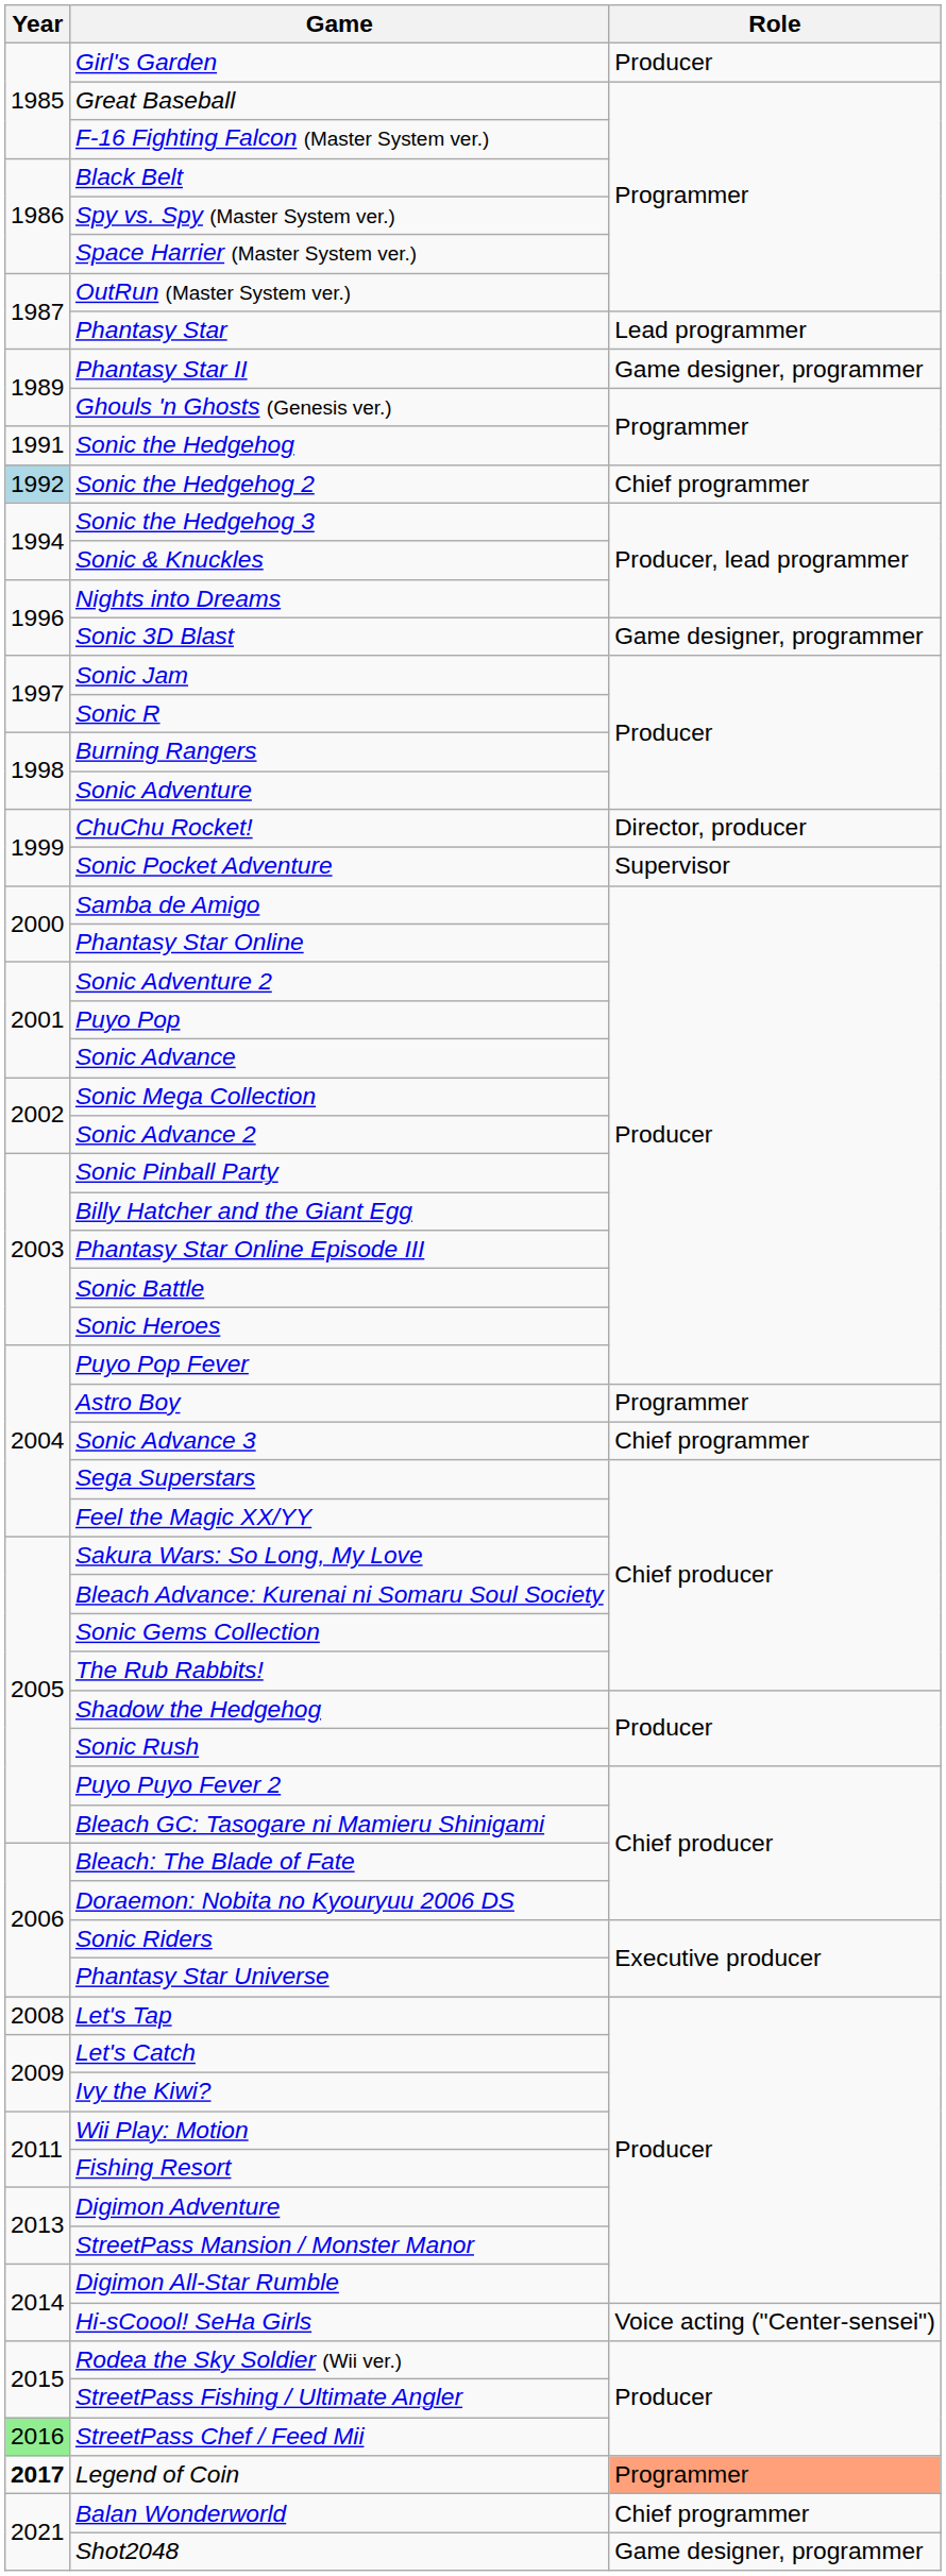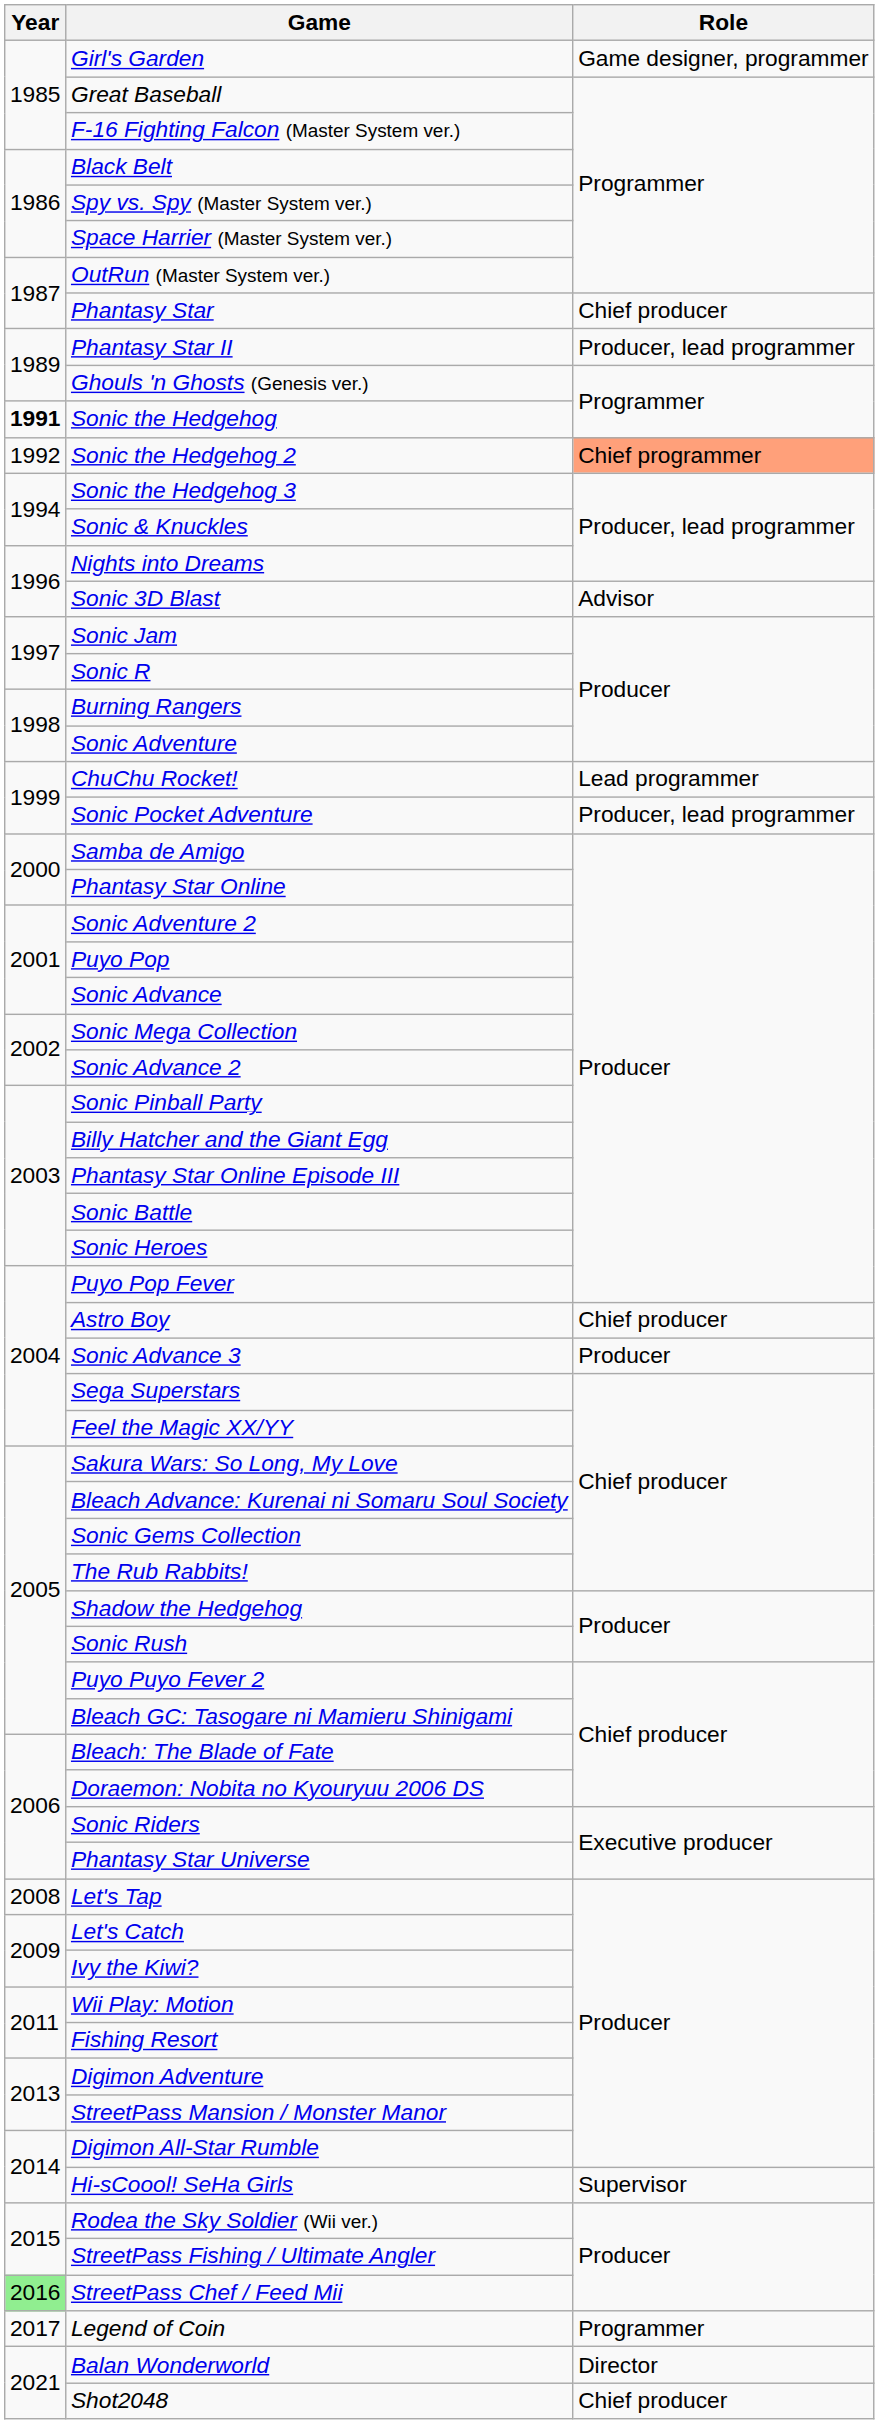 <table class="wikitable sortable" width="auto">
 <tr>
 <th scope="col">Year</th>
 <th scope="col">Game</th>
 <th scope="col">Role</th>
 </tr>
 <tr>
 <td scope="row" rowspan="3">1985</td>
 <td><em><a href='#'>Girl's Garden</a></em></td>
-<td>Producer</td>
+<td>Game designer, programmer</td>
 </tr>
 <tr>
 <td><em>Great Baseball</em></td>
 <td rowspan="6">Programmer</td>
 </tr>
 <tr>
 <td><em><a href='#'>F-16 Fighting Falcon</a></em> <small>(Master System ver.)</small></td>
 </tr>
 <tr>
 <td scope="row" rowspan="3">1986</td>
 <td><em><a href='#'>Black Belt</a></em></td>
 </tr>
 <tr>
 <td><em><a href='#'>Spy vs. Spy</a></em> <small>(Master System ver.)</small></td>
 </tr>
 <tr>
 <td><em><a href='#'>Space Harrier</a></em> <small>(Master System ver.)</small></td>
 </tr>
 <tr>
 <td scope="row" rowspan="2">1987</td>
 <td><em><a href='#'>OutRun</a></em> <small>(Master System ver.)</small></td>
 </tr>
 <tr>
 <td><em><a href='#'>Phantasy Star</a></em></td>
-<td>Lead programmer</td>
+<td>Chief producer</td>
 </tr>
 <tr>
 <td scope="row" rowspan="2">1989</td>
 <td><em><a href='#'>Phantasy Star II</a></em></td>
-<td>Game designer, programmer</td>
+<td>Producer, lead programmer</td>
 </tr>
 <tr>
 <td><em><a href='#'>Ghouls 'n Ghosts</a></em> <small>(Genesis ver.)</small></td>
 <td rowspan="2">Programmer</td>
 </tr>
 <tr>
-<td scope="row">1991</td>
+<td scope="row"><strong>1991</strong></td>
 <td><em><a href='#'>Sonic the Hedgehog</a></em></td>
 </tr>
 <tr>
-<td scope="row" style="background: lightblue;">1992</td>
+<td scope="row">1992</td>
 <td><em><a href='#'>Sonic the Hedgehog 2</a></em></td>
-<td>Chief programmer</td>
+<td style="background: lightsalmon;">Chief programmer</td>
 </tr>
 <tr>
 <td scope="row" rowspan="2">1994</td>
 <td><em><a href='#'>Sonic the Hedgehog 3</a></em></td>
 <td rowspan="3">Producer, lead programmer</td>
 </tr>
 <tr>
 <td><em><a href='#'>Sonic & Knuckles</a></em></td>
 </tr>
 <tr>
 <td scope="row" rowspan="2">1996</td>
 <td><em><a href='#'>Nights into Dreams</a></em></td>
 </tr>
 <tr>
 <td><em><a href='#'>Sonic 3D Blast</a></em></td>
-<td>Game designer, programmer</td>
+<td>Advisor</td>
 </tr>
 <tr>
 <td scope="row" rowspan="2">1997</td>
 <td><em><a href='#'>Sonic Jam</a></em></td>
 <td rowspan="4">Producer</td>
 </tr>
 <tr>
 <td><em><a href='#'>Sonic R</a></em></td>
 </tr>
 <tr>
 <td scope="row" rowspan="2">1998</td>
 <td><em><a href='#'>Burning Rangers</a></em></td>
 </tr>
 <tr>
 <td><em><a href='#'>Sonic Adventure</a></em></td>
 </tr>
 <tr>
 <td scope="row" rowspan="2">1999</td>
 <td><em><a href='#'>ChuChu Rocket!</a></em></td>
-<td>Director, producer</td>
+<td>Lead programmer</td>
 </tr>
 <tr>
 <td><em><a href='#'>Sonic Pocket Adventure</a></em></td>
-<td>Supervisor</td>
+<td>Producer, lead programmer</td>
 </tr>
 <tr>
 <td scope="row" rowspan="2">2000</td>
 <td><em><a href='#'>Samba de Amigo</a></em></td>
 <td rowspan="13">Producer</td>
 </tr>
 <tr>
 <td><em><a href='#'>Phantasy Star Online</a></em></td>
 </tr>
 <tr>
 <td scope="row" rowspan="3">2001</td>
 <td><em><a href='#'>Sonic Adventure 2</a></em></td>
 </tr>
 <tr>
 <td><em><a href='#'>Puyo Pop</a></em></td>
 </tr>
 <tr>
 <td><em><a href='#'>Sonic Advance</a></em></td>
 </tr>
 <tr>
 <td scope="row" rowspan="2">2002</td>
 <td><em><a href='#'>Sonic Mega Collection</a></em></td>
 </tr>
 <tr>
 <td><em><a href='#'>Sonic Advance 2</a></em></td>
 </tr>
 <tr>
 <td scope="row" rowspan="5">2003</td>
 <td><em><a href='#'>Sonic Pinball Party</a></em></td>
 </tr>
 <tr>
 <td><em><a href='#'>Billy Hatcher and the Giant Egg</a></em></td>
 </tr>
 <tr>
 <td><em><a href='#'>Phantasy Star Online Episode III</a></em></td>
 </tr>
 <tr>
 <td><em><a href='#'>Sonic Battle</a></em></td>
 </tr>
 <tr>
 <td><em><a href='#'>Sonic Heroes</a></em></td>
 </tr>
 <tr>
 <td scope="row" rowspan="5">2004</td>
 <td><em><a href='#'>Puyo Pop Fever</a></em></td>
 </tr>
 <tr>
 <td><em><a href='#'>Astro Boy</a></em></td>
-<td>Programmer</td>
+<td>Chief producer</td>
 </tr>
 <tr>
 <td><em><a href='#'>Sonic Advance 3</a></em></td>
-<td>Chief programmer</td>
+<td>Producer</td>
 </tr>
 <tr>
 <td><em><a href='#'>Sega Superstars</a></em></td>
 <td rowspan="6">Chief producer</td>
 </tr>
 <tr>
 <td><em><a href='#'>Feel the Magic XX/YY</a></em></td>
 </tr>
 <tr>
 <td scope="row" rowspan="8">2005</td>
 <td><em><a href='#'>Sakura Wars: So Long, My Love</a></em></td>
 </tr>
 <tr>
 <td><em><a href='#'>Bleach Advance: Kurenai ni Somaru Soul Society</a></em></td>
 </tr>
 <tr>
 <td><em><a href='#'>Sonic Gems Collection</a></em></td>
 </tr>
 <tr>
 <td><em><a href='#'>The Rub Rabbits!</a></em></td>
 </tr>
 <tr>
 <td><em><a href='#'>Shadow the Hedgehog</a></em></td>
 <td rowspan="2">Producer</td>
 </tr>
 <tr>
 <td><em><a href='#'>Sonic Rush</a></em></td>
 </tr>
 <tr>
 <td><em><a href='#'>Puyo Puyo Fever 2</a></em></td>
 <td rowspan="4">Chief producer</td>
 </tr>
 <tr>
 <td><em><a href='#'>Bleach GC: Tasogare ni Mamieru Shinigami</a></em></td>
 </tr>
 <tr>
 <td scope="row" rowspan="4">2006</td>
 <td><em><a href='#'>Bleach: The Blade of Fate</a></em></td>
 </tr>
 <tr>
 <td><em><a href='#'>Doraemon: Nobita no Kyouryuu 2006 DS</a></em></td>
 </tr>
 <tr>
 <td><em><a href='#'>Sonic Riders</a></em></td>
 <td rowspan="2">Executive producer</td>
 </tr>
 <tr>
 <td><em><a href='#'>Phantasy Star Universe</a></em></td>
 </tr>
 <tr>
 <td scope="row">2008</td>
 <td><em><a href='#'>Let's Tap</a></em></td>
 <td rowspan="8">Producer</td>
 </tr>
 <tr>
 <td scope="row" rowspan="2">2009</td>
 <td><em><a href='#'>Let's Catch</a></em></td>
 </tr>
 <tr>
 <td><em><a href='#'>Ivy the Kiwi?</a></em></td>
 </tr>
 <tr>
 <td scope="row" rowspan="2">2011</td>
 <td><em><a href='#'>Wii Play: Motion</a></em></td>
 </tr>
 <tr>
 <td><em><a href='#'>Fishing Resort</a></em></td>
 </tr>
 <tr>
 <td rowspan="2">2013</td>
 <td><em><a href='#'>Digimon Adventure</a></em></td>
 </tr>
 <tr>
 <td><em><a href='#'>StreetPass Mansion / Monster Manor</a></em></td>
 </tr>
 <tr>
 <td scope="row" rowspan="2">2014</td>
 <td><em><a href='#'>Digimon All-Star Rumble</a></em></td>
 </tr>
 <tr>
 <td><em><a href='#'>Hi-sCoool! SeHa Girls</a></em></td>
-<td>Voice acting ("Center-sensei")</td>
+<td>Supervisor</td>
 </tr>
 <tr>
 <td scope="row" rowspan="2">2015</td>
 <td><em><a href='#'>Rodea the Sky Soldier</a></em> <small>(Wii ver.)</small></td>
 <td rowspan="3">Producer</td>
 </tr>
 <tr>
 <td><em><a href='#'>StreetPass Fishing / Ultimate Angler</a></em></td>
 </tr>
 <tr>
 <td scope="row" style="background: lightgreen;">2016</td>
 <td><em><a href='#'>StreetPass Chef / Feed Mii</a></em></td>
 </tr>
 <tr>
-<td scope="row"><strong>2017</strong></td>
+<td scope="row">2017</td>
 <td><em>Legend of Coin</em></td>
-<td style="background: lightsalmon;">Programmer</td>
+<td>Programmer</td>
 </tr>
 <tr>
 <td scope="row" rowspan="2">2021</td>
 <td><em><a href='#'>Balan Wonderworld</a></em></td>
-<td>Chief programmer</td>
+<td>Director</td>
 </tr>
 <tr>
 <td><em>Shot2048</em></td>
-<td>Game designer, programmer</td>
+<td>Chief producer</td>
 </tr>
 </table>
